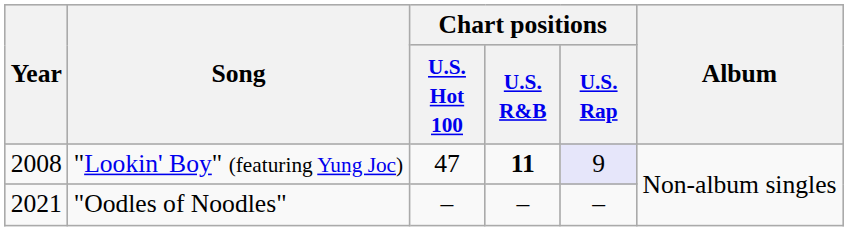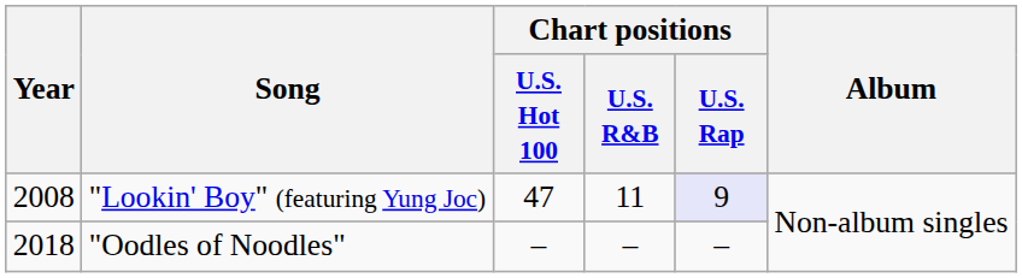 <table class="wikitable">
 <tr>
 <th rowspan="2">Year</th>
 <th rowspan="2">Song</th>
 <th colspan="3">Chart positions</th>
 <th rowspan="2">Album</th>
 </tr>
 <tr>
 <th width="40"><small><a href='#'>U.S. Hot 100</a></small></th>
 <th width="40"><small><a href='#'>U.S. R&B</a></small></th>
 <th width="40"><small><a href='#'>U.S. Rap</a></small></th>
 </tr>
 <tr>
 <td align="center" rowspan="1">2008</td>
 <td align="left">"<a href='#'>Lookin' Boy</a>" <small>(featuring <a href='#'>Yung Joc</a>)</small></td>
 <td align="center">47</td>
-<td align="center"><strong>11</strong></td>
+<td align="center">11</td>
 <td align="center" style="background: lavender;">9</td>
 <td align="left" rowspan="2">Non-album singles</td>
 </tr>
 <tr>
-<td align="center" rowspan="1">2021</td>
+<td align="center" rowspan="1">2018</td>
 <td align="left">"Oodles of Noodles"</td>
 <td align="center">–</td>
 <td align="center">–</td>
 <td align="center">–</td>
 </tr>
 </table>
